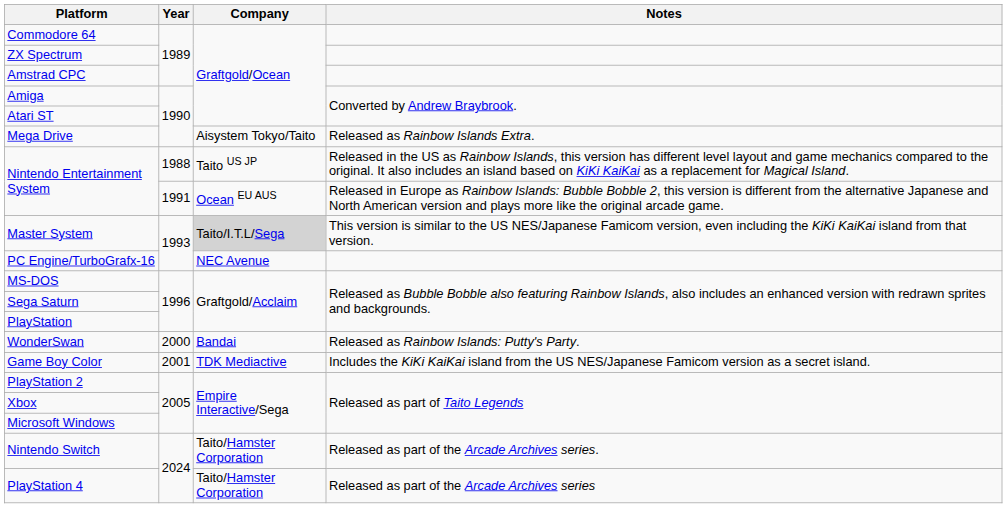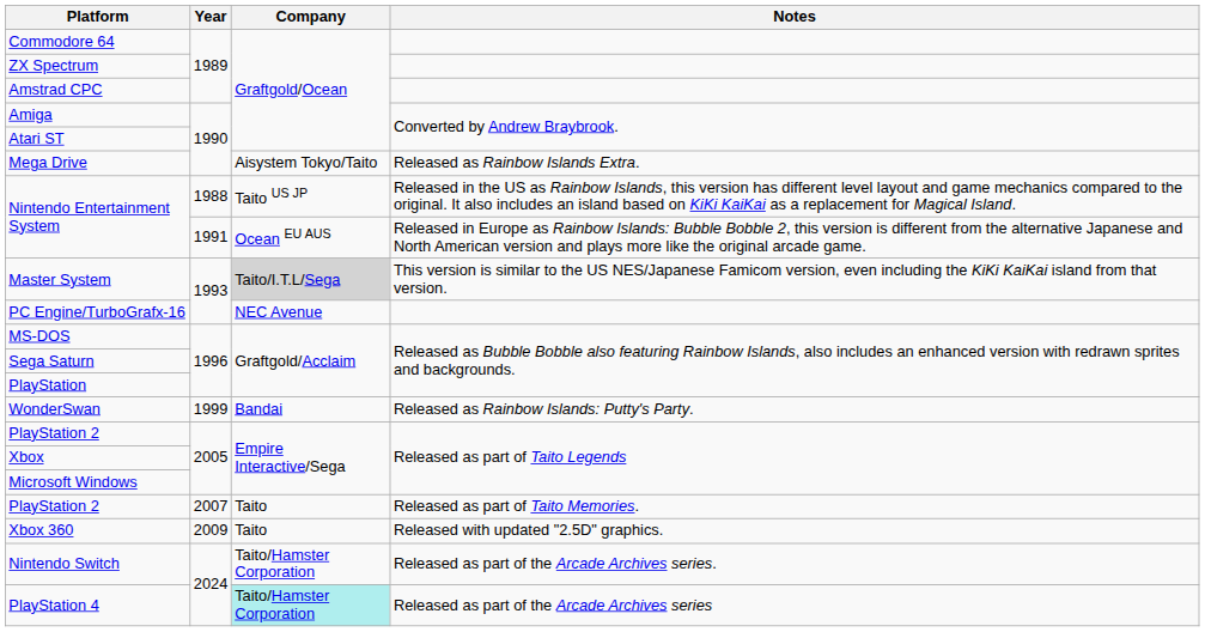 <table class="wikitable">
 <tr>
 <th>Platform</th>
 <th>Year</th>
 <th>Company</th>
 <th>Notes</th>
 </tr>
 <tr>
 <td><a href='#'>Commodore 64</a></td>
 <td rowspan="3">1989</td>
 <td rowspan="5"><a href='#'>Graftgold</a>/<a href='#'>Ocean</a></td>
 <td></td>
 </tr>
 <tr>
 <td><a href='#'>ZX Spectrum</a></td>
 <td></td>
 </tr>
 <tr>
 <td><a href='#'>Amstrad CPC</a></td>
 <td></td>
 </tr>
 <tr>
 <td><a href='#'>Amiga</a></td>
 <td rowspan="3">1990</td>
 <td rowspan="2">Converted by <a href='#'>Andrew Braybrook</a>.</td>
 </tr>
 <tr>
 <td><a href='#'>Atari ST</a></td>
 </tr>
 <tr>
 <td><a href='#'>Mega Drive</a></td>
 <td>Aisystem Tokyo/Taito</td>
 <td>Released as <em>Rainbow Islands Extra</em>.</td>
 </tr>
 <tr>
 <td rowspan="2"><a href='#'>Nintendo Entertainment System</a></td>
 <td>1988</td>
 <td>Taito <sup>US JP</sup></td>
 <td>Released in the US as <em>Rainbow Islands</em>, this version has different level layout and game mechanics compared to the original. It also includes an island based on <em><a href='#'>KiKi KaiKai</a></em> as a replacement for <em>Magical Island</em>.</td>
 </tr>
 <tr>
 <td>1991</td>
 <td><a href='#'>Ocean</a> <sup>EU AUS</sup></td>
 <td>Released in Europe as <em>Rainbow Islands: Bubble Bobble 2</em>, this version is different from the alternative Japanese and North American version and plays more like the original arcade game.</td>
 </tr>
 <tr>
 <td><a href='#'>Master System</a></td>
 <td rowspan="2">1993</td>
 <td style="background: lightgrey;">Taito/I.T.L/<a href='#'>Sega</a></td>
 <td>This version is similar to the US NES/Japanese Famicom version, even including the <em>KiKi KaiKai</em> island from that version.</td>
 </tr>
 <tr>
 <td><a href='#'>PC Engine/TurboGrafx-16</a></td>
 <td><a href='#'>NEC Avenue</a></td>
 <td></td>
 </tr>
 <tr>
 <td><a href='#'>MS-DOS</a></td>
 <td rowspan="3">1996</td>
 <td rowspan="3">Graftgold/<a href='#'>Acclaim</a></td>
 <td rowspan="3">Released as <em>Bubble Bobble also featuring Rainbow Islands</em>, also includes an enhanced version with redrawn sprites and backgrounds.</td>
 </tr>
 <tr>
 <td><a href='#'>Sega Saturn</a></td>
 </tr>
 <tr>
 <td><a href='#'>PlayStation</a></td>
 </tr>
 <tr>
 <td><a href='#'>WonderSwan</a></td>
-<td>2000</td>
+<td>1999</td>
 <td><a href='#'>Bandai</a></td>
 <td>Released as <em>Rainbow Islands: Putty's Party</em>.</td>
-</tr>
-<tr>
-<td><a href='#'>Game Boy Color</a></td>
-<td>2001</td>
-<td><a href='#'>TDK Mediactive</a></td>
-<td>Includes the <em>KiKi KaiKai</em> island from the US NES/Japanese Famicom version as a secret island.</td>
 </tr>
 <tr>
 <td><a href='#'>PlayStation 2</a></td>
 <td rowspan="3">2005</td>
 <td rowspan="3"><a href='#'>Empire Interactive</a>/Sega</td>
 <td rowspan="3">Released as part of <em><a href='#'>Taito Legends</a></em></td>
 </tr>
 <tr>
 <td><a href='#'>Xbox</a></td>
 </tr>
 <tr>
 <td><a href='#'>Microsoft Windows</a></td>
 </tr>
 <tr>
+<td><a href='#'>PlayStation 2</a></td>
+<td>2007</td>
+<td>Taito</td>
+<td>Released as part of <em><a href='#'>Taito Memories</a></em>.</td>
+</tr>
+<tr>
+<td><a href='#'>Xbox 360</a></td>
+<td>2009</td>
+<td>Taito</td>
+<td>Released with updated "2.5D" graphics.</td>
+</tr>
+<tr>
 <td><a href='#'>Nintendo Switch</a></td>
 <td rowspan="2">2024</td>
 <td>Taito/<a href='#'>Hamster Corporation</a></td>
 <td>Released as part of the <em><a href='#'>Arcade Archives</a> series</em>.</td>
 </tr>
 <tr>
 <td><a href='#'>PlayStation 4</a></td>
-<td>Taito/<a href='#'>Hamster Corporation</a></td>
+<td style="background: paleturquoise;">Taito/<a href='#'>Hamster Corporation</a></td>
 <td>Released as part of the <em><a href='#'>Arcade Archives</a> series</em></td>
 </tr>
 </table>
